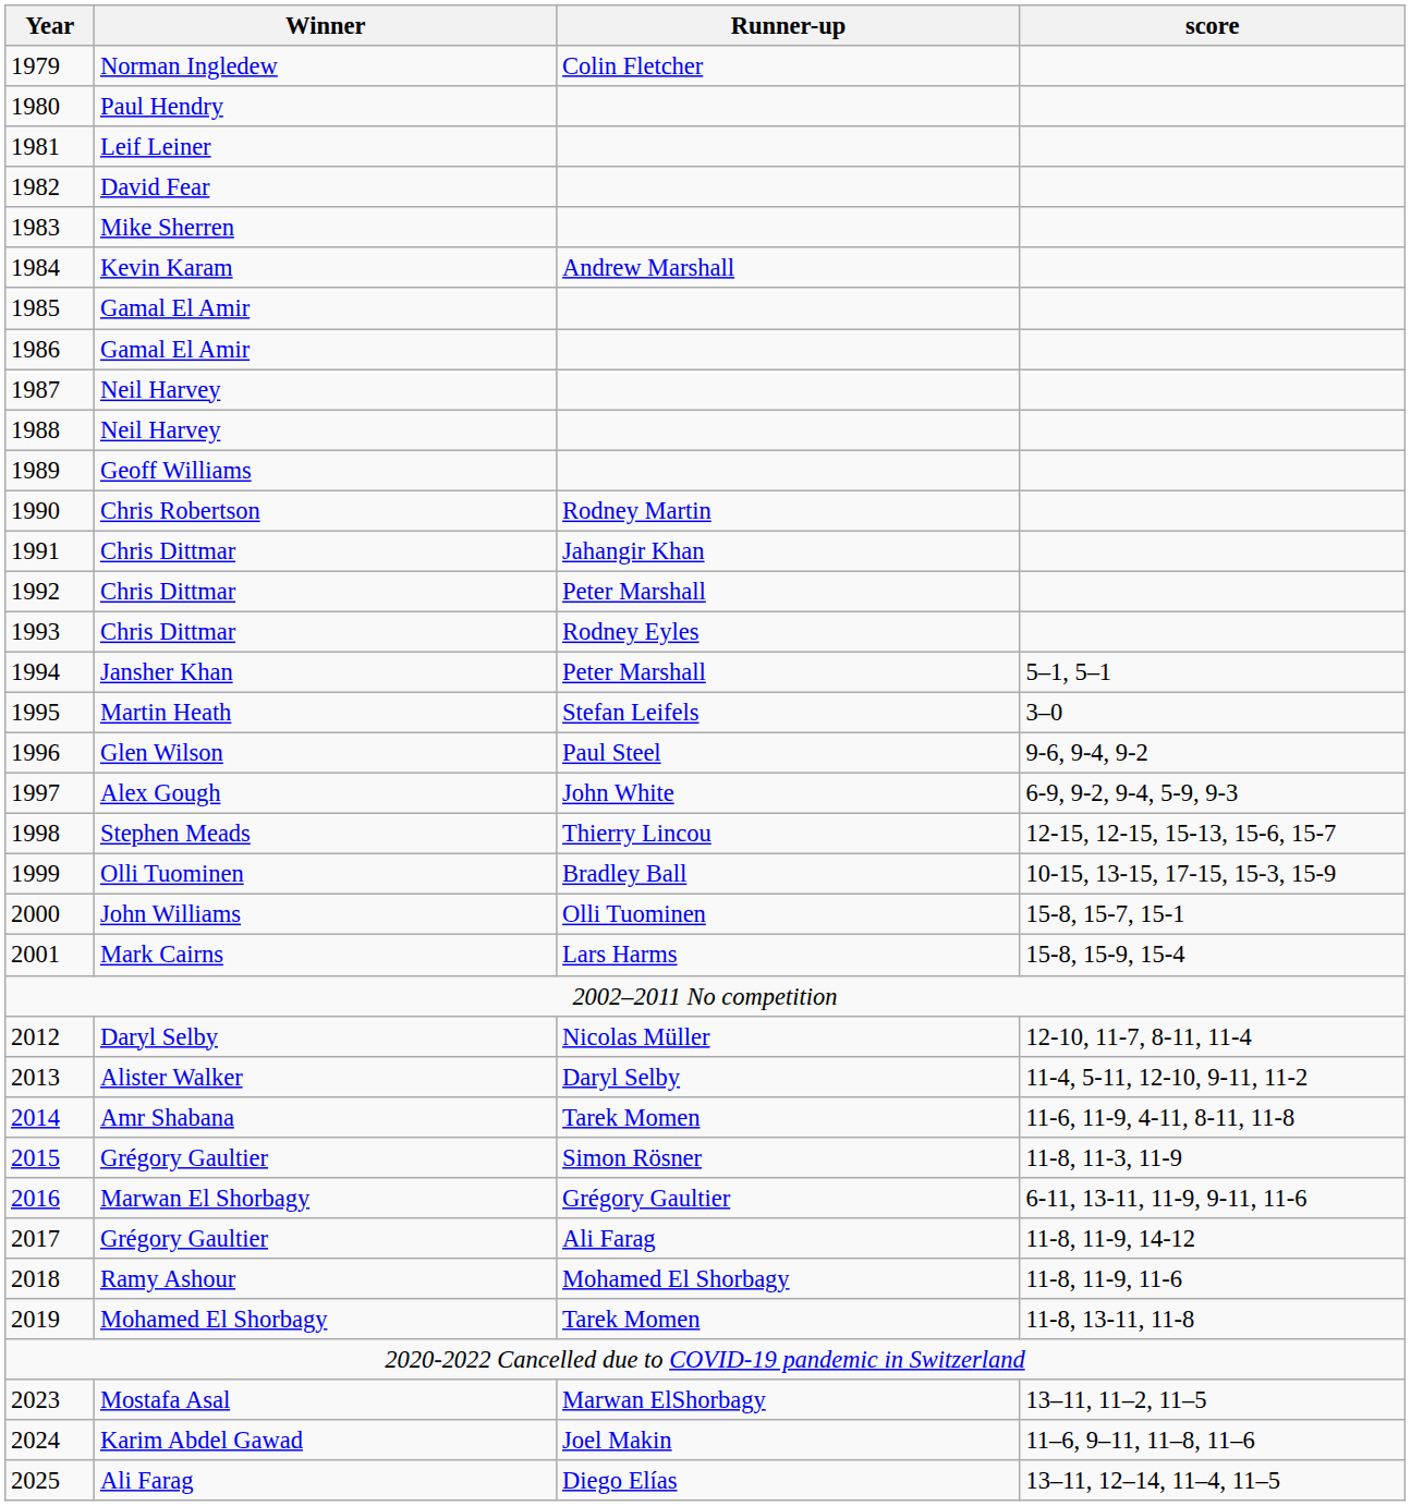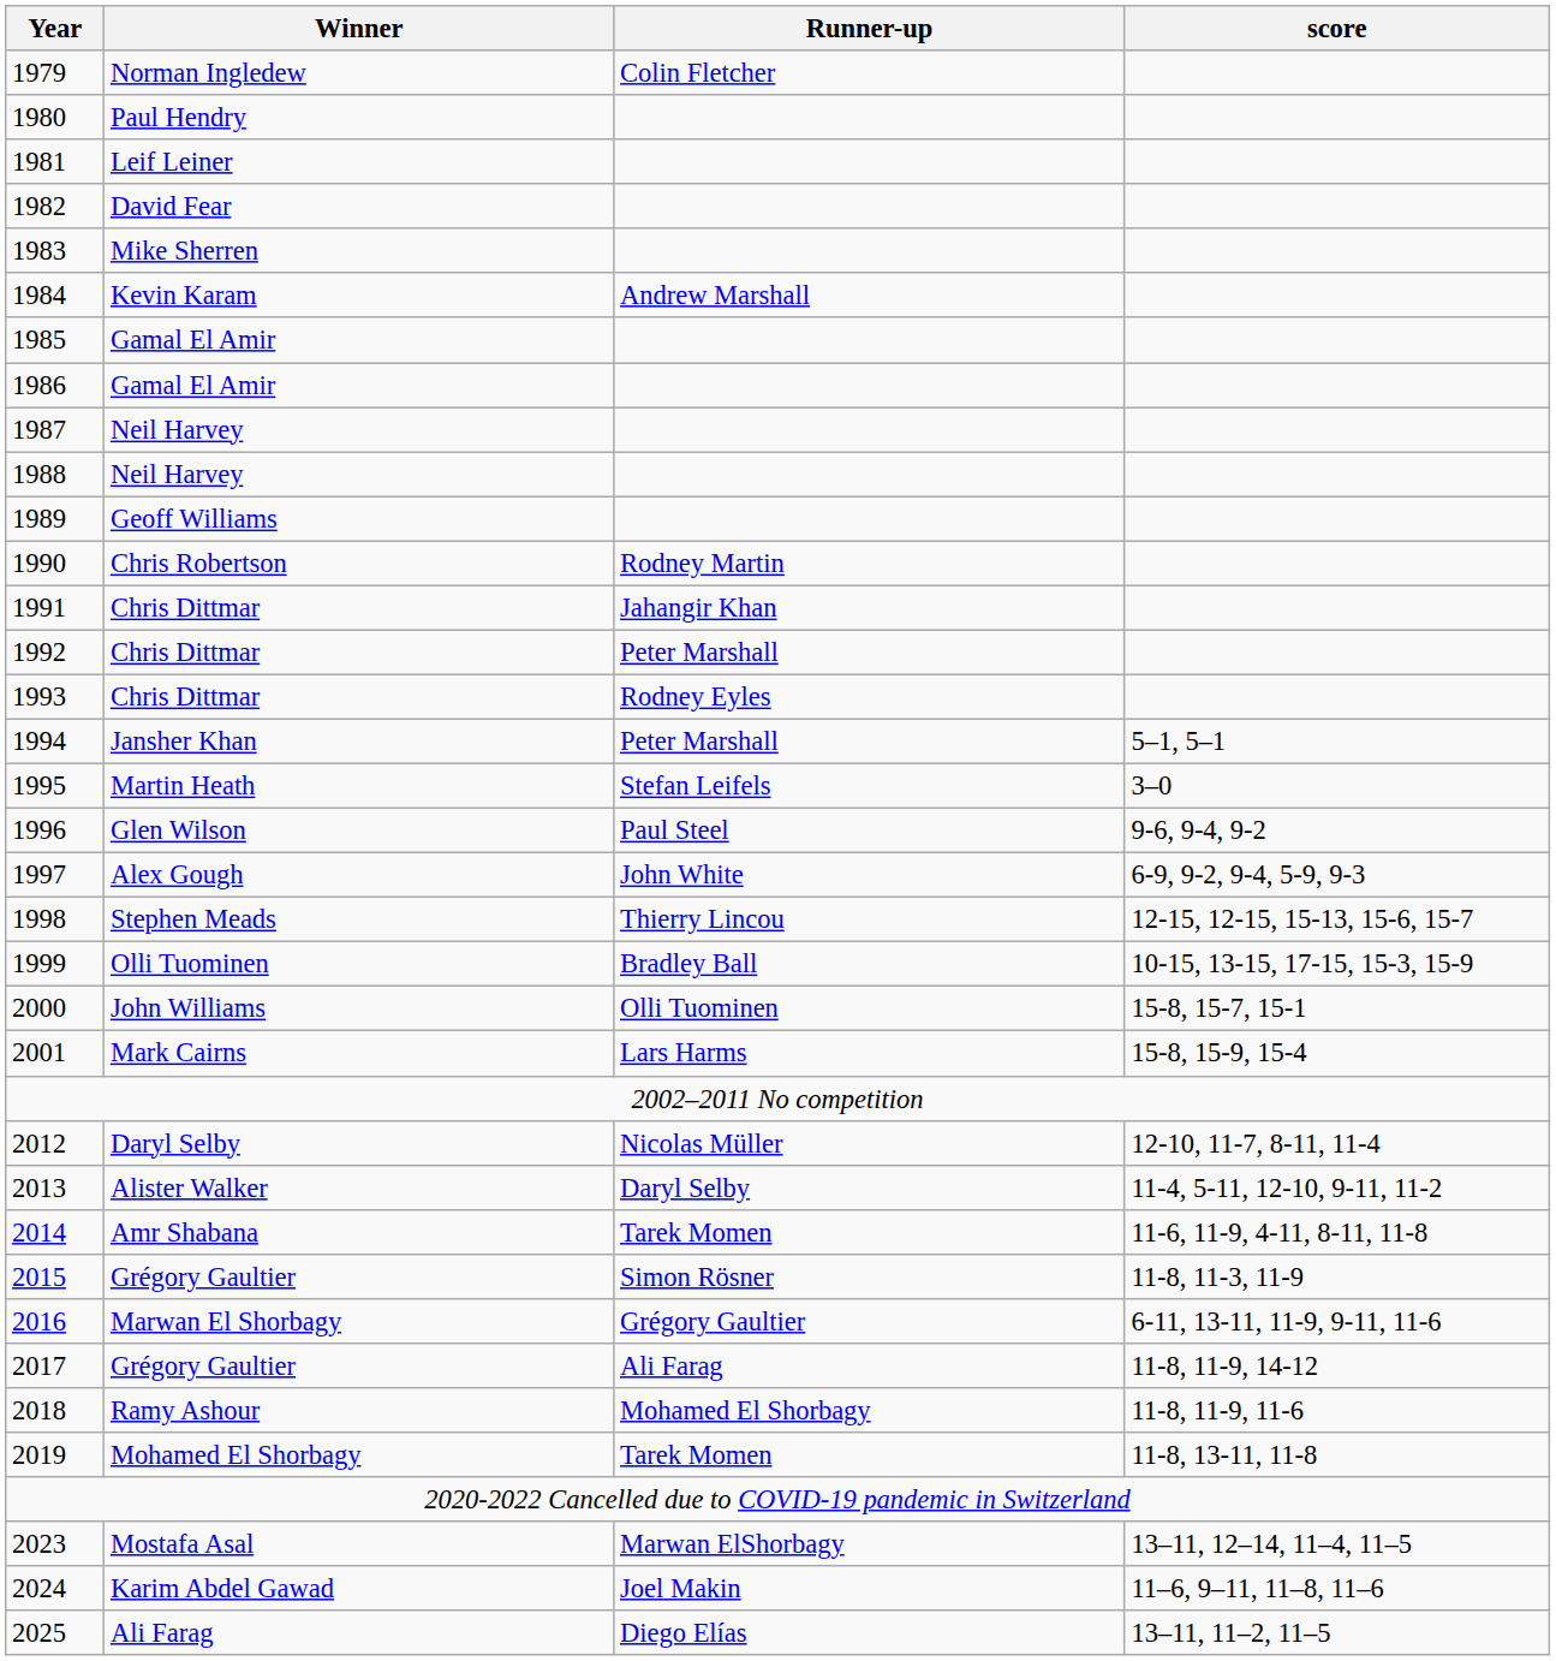 <table class="wikitable" style="font-size: 95%;">
 <tr>
 <th width=50>Year</th>
 <th width=300>Winner</th>
 <th width=300>Runner-up</th>
 <th width=250>score</th>
 </tr>
 <tr>
 <td>1979</td>
 <td> <a href='#'>Norman Ingledew</a></td>
 <td> <a href='#'>Colin Fletcher</a></td>
 <td></td>
 </tr>
 <tr>
 <td>1980</td>
 <td> <a href='#'>Paul Hendry</a></td>
 <td></td>
 <td></td>
 </tr>
 <tr>
 <td>1981</td>
 <td> <a href='#'>Leif Leiner</a></td>
 <td></td>
 <td></td>
 </tr>
 <tr>
 <td>1982</td>
 <td> <a href='#'>David Fear</a></td>
 <td></td>
 <td></td>
 </tr>
 <tr>
 <td>1983</td>
 <td> <a href='#'>Mike Sherren</a></td>
 <td></td>
 <td></td>
 </tr>
 <tr>
 <td>1984</td>
 <td> <a href='#'>Kevin Karam</a></td>
 <td> <a href='#'>Andrew Marshall</a></td>
 <td></td>
 </tr>
 <tr>
 <td>1985</td>
 <td> <a href='#'>Gamal El Amir</a></td>
 <td></td>
 <td></td>
 </tr>
 <tr>
 <td>1986</td>
 <td> <a href='#'>Gamal El Amir</a></td>
 <td></td>
 <td></td>
 </tr>
 <tr>
 <td>1987</td>
 <td> <a href='#'>Neil Harvey</a></td>
 <td></td>
 <td></td>
 </tr>
 <tr>
 <td>1988</td>
 <td> <a href='#'>Neil Harvey</a></td>
 <td></td>
 <td></td>
 </tr>
 <tr>
 <td>1989</td>
 <td> <a href='#'>Geoff Williams</a></td>
 <td></td>
 <td></td>
 </tr>
 <tr>
 <td>1990</td>
 <td> <a href='#'>Chris Robertson</a></td>
 <td> <a href='#'>Rodney Martin</a></td>
 <td></td>
 </tr>
 <tr>
 <td>1991</td>
 <td> <a href='#'>Chris Dittmar</a></td>
 <td> <a href='#'>Jahangir Khan</a></td>
 <td></td>
 </tr>
 <tr>
 <td>1992</td>
 <td> <a href='#'>Chris Dittmar</a></td>
 <td> <a href='#'>Peter Marshall</a></td>
 <td></td>
 </tr>
 <tr>
 <td>1993</td>
 <td> <a href='#'>Chris Dittmar</a></td>
 <td> <a href='#'>Rodney Eyles</a></td>
 <td></td>
 </tr>
 <tr>
 <td>1994</td>
 <td> <a href='#'>Jansher Khan</a></td>
 <td> <a href='#'>Peter Marshall</a></td>
 <td>5–1, 5–1</td>
 </tr>
 <tr>
 <td>1995</td>
 <td> <a href='#'>Martin Heath</a></td>
 <td> <a href='#'>Stefan Leifels</a></td>
 <td>3–0</td>
 </tr>
 <tr>
 <td>1996</td>
 <td> <a href='#'>Glen Wilson</a></td>
 <td> <a href='#'>Paul Steel</a></td>
 <td>9-6, 9-4, 9-2</td>
 </tr>
 <tr>
 <td>1997</td>
 <td> <a href='#'>Alex Gough</a></td>
 <td> <a href='#'>John White</a></td>
 <td>6-9, 9-2, 9-4, 5-9, 9-3</td>
 </tr>
 <tr>
 <td>1998</td>
 <td> <a href='#'>Stephen Meads</a></td>
 <td> <a href='#'>Thierry Lincou</a></td>
 <td>12-15, 12-15, 15-13, 15-6, 15-7</td>
 </tr>
 <tr>
 <td>1999</td>
 <td> <a href='#'>Olli Tuominen</a></td>
 <td> <a href='#'>Bradley Ball</a></td>
 <td>10-15, 13-15, 17-15, 15-3, 15-9</td>
 </tr>
 <tr>
 <td>2000</td>
 <td> <a href='#'>John Williams</a></td>
 <td> <a href='#'>Olli Tuominen</a></td>
 <td>15-8, 15-7, 15-1</td>
 </tr>
 <tr>
 <td>2001</td>
 <td> <a href='#'>Mark Cairns</a></td>
 <td> <a href='#'>Lars Harms</a></td>
 <td>15-8, 15-9, 15-4</td>
 </tr>
 <tr>
 <td colspan=4 align="center"><em>2002–2011 No competition</em></td>
 </tr>
 <tr>
 <td>2012</td>
 <td> <a href='#'>Daryl Selby</a></td>
 <td> <a href='#'>Nicolas Müller</a></td>
 <td>12-10, 11-7, 8-11, 11-4</td>
 </tr>
 <tr>
 <td>2013</td>
 <td> <a href='#'>Alister Walker</a></td>
 <td> <a href='#'>Daryl Selby</a></td>
 <td>11-4, 5-11, 12-10, 9-11, 11-2</td>
 </tr>
 <tr>
 <td><a href='#'>2014</a></td>
 <td> <a href='#'>Amr Shabana</a></td>
 <td> <a href='#'>Tarek Momen</a></td>
 <td>11-6, 11-9, 4-11, 8-11, 11-8</td>
 </tr>
 <tr>
 <td><a href='#'>2015</a></td>
 <td> <a href='#'>Grégory Gaultier</a></td>
 <td> <a href='#'>Simon Rösner</a></td>
 <td>11-8, 11-3, 11-9</td>
 </tr>
 <tr>
 <td><a href='#'>2016</a></td>
 <td> <a href='#'>Marwan El Shorbagy</a></td>
 <td> <a href='#'>Grégory Gaultier</a></td>
 <td>6-11, 13-11, 11-9, 9-11, 11-6</td>
 </tr>
 <tr>
 <td>2017</td>
 <td> <a href='#'>Grégory Gaultier</a></td>
 <td> <a href='#'>Ali Farag</a></td>
 <td>11-8, 11-9, 14-12</td>
 </tr>
 <tr>
 <td>2018</td>
 <td> <a href='#'>Ramy Ashour</a></td>
 <td> <a href='#'>Mohamed El Shorbagy</a></td>
 <td>11-8, 11-9, 11-6</td>
 </tr>
 <tr>
 <td>2019</td>
 <td> <a href='#'>Mohamed El Shorbagy</a></td>
 <td> <a href='#'>Tarek Momen</a></td>
 <td>11-8, 13-11, 11-8</td>
 </tr>
 <tr>
 <td colspan=4 align="center"><em>2020-2022 Cancelled due to <a href='#'>COVID-19 pandemic in Switzerland</a></em></td>
 </tr>
 <tr>
 <td>2023</td>
 <td> <a href='#'>Mostafa Asal</a></td>
 <td> <a href='#'>Marwan ElShorbagy</a></td>
-<td>13–11, 11–2, 11–5</td>
+<td>13–11, 12–14, 11–4, 11–5</td>
 </tr>
 <tr>
 <td>2024</td>
 <td> <a href='#'>Karim Abdel Gawad</a></td>
 <td> <a href='#'>Joel Makin</a></td>
 <td>11–6, 9–11, 11–8, 11–6</td>
 </tr>
 <tr>
 <td>2025</td>
 <td> <a href='#'>Ali Farag</a></td>
 <td> <a href='#'>Diego Elías</a></td>
-<td>13–11, 12–14, 11–4, 11–5</td>
+<td>13–11, 11–2, 11–5</td>
 </tr>
 </table>
